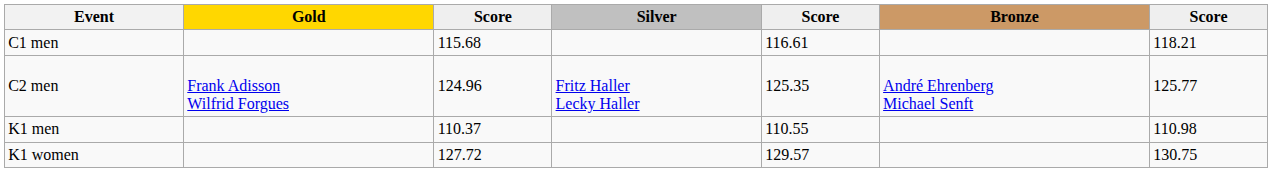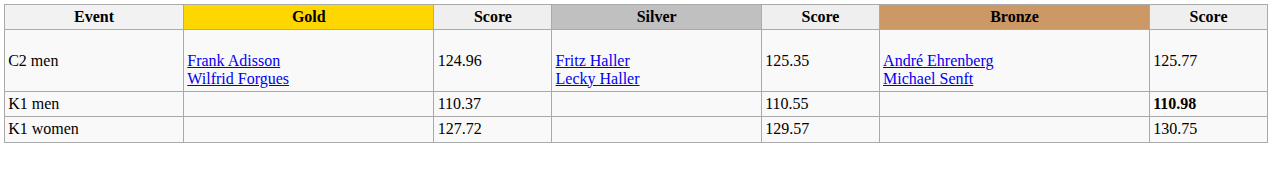 <table class="wikitable" width=100%>
 <tr>
 <th>Event</th>
 <td align=center bgcolor="gold"><strong>Gold</strong></td>
 <td align=center bgcolor="EFEFEF"><strong>Score</strong></td>
 <td align=center bgcolor="silver"><strong>Silver</strong></td>
 <td align=center bgcolor="EFEFEF"><strong>Score</strong></td>
 <td align=center bgcolor="CC9966"><strong>Bronze</strong></td>
 <td align=center bgcolor="EFEFEF"><strong>Score</strong></td>
-</tr>
-<tr>
-<td>C1 men</td>
-<td></td>
-<td>115.68</td>
-<td></td>
-<td>116.61</td>
-<td></td>
-<td>118.21</td>
 </tr>
 <tr>
 <td>C2 men</td>
 <td><br><a href='#'>Frank Adisson</a><br><a href='#'>Wilfrid Forgues</a></td>
 <td>124.96</td>
 <td><br><a href='#'>Fritz Haller</a><br><a href='#'>Lecky Haller</a></td>
 <td>125.35</td>
 <td><br><a href='#'>André Ehrenberg</a><br><a href='#'>Michael Senft</a></td>
 <td>125.77</td>
 </tr>
 <tr>
 <td>K1 men</td>
 <td></td>
 <td>110.37</td>
 <td></td>
 <td>110.55</td>
 <td></td>
-<td>110.98</td>
+<td><strong>110.98</strong></td>
 </tr>
 <tr>
 <td>K1 women</td>
 <td></td>
 <td>127.72</td>
 <td></td>
 <td>129.57</td>
 <td></td>
 <td>130.75</td>
 </tr>
 </table>
